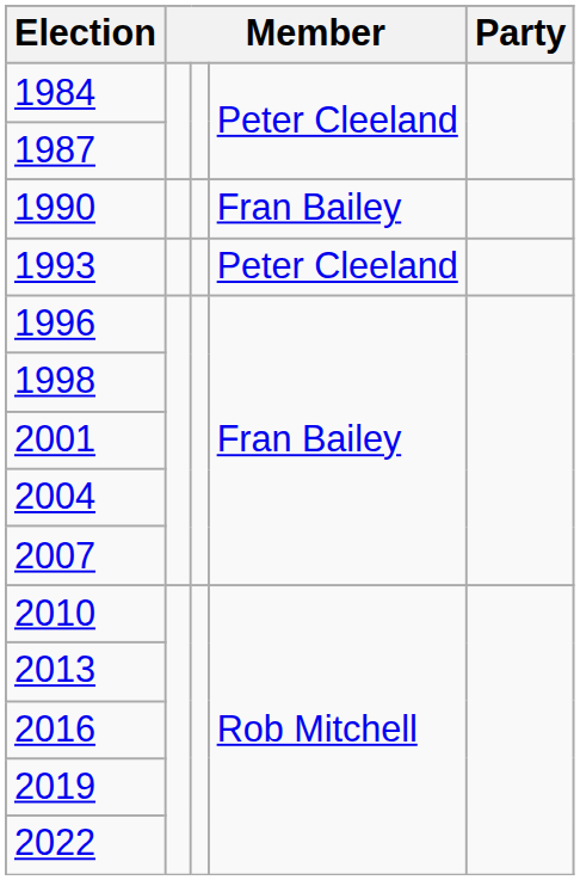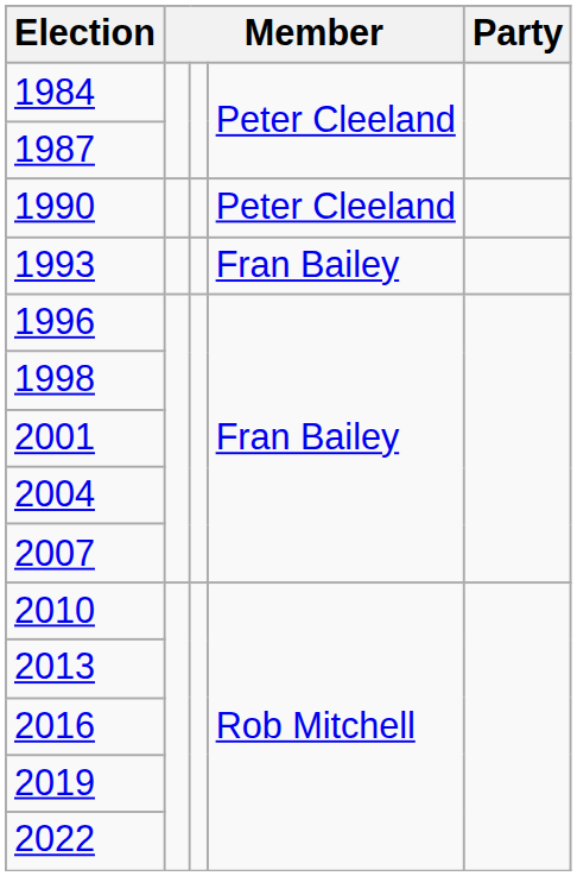 <table class="wikitable">
 <tr>
 <th>Election</th>
 <th colspan="3">Member</th>
 <th><span>Party</span></th>
 </tr>
 <tr>
 <td><a href='#'>1984</a></td>
 <td rowspan="2" > </td>
 <td rowspan="2"></td>
 <td rowspan="2"><a href='#'>Peter Cleeland</a></td>
 <td rowspan="2"></td>
 </tr>
 <tr>
 <td><a href='#'>1987</a></td>
 </tr>
 <tr>
 <td><a href='#'>1990</a></td>
 <td> </td>
 <td></td>
-<td><a href='#'>Fran Bailey</a></td>
+<td><a href='#'>Peter Cleeland</a></td>
 <td></td>
 </tr>
 <tr>
 <td><a href='#'>1993</a></td>
 <td> </td>
 <td></td>
-<td><a href='#'>Peter Cleeland</a></td>
+<td><a href='#'>Fran Bailey</a></td>
 <td></td>
 </tr>
 <tr>
 <td><a href='#'>1996</a></td>
 <td rowspan="5" > </td>
 <td rowspan="5"></td>
 <td rowspan="5"><a href='#'>Fran Bailey</a></td>
 <td rowspan="5"></td>
 </tr>
 <tr>
 <td><a href='#'>1998</a></td>
 </tr>
 <tr>
 <td><a href='#'>2001</a></td>
 </tr>
 <tr>
 <td><a href='#'>2004</a></td>
 </tr>
 <tr>
 <td><a href='#'>2007</a></td>
 </tr>
 <tr>
 <td><a href='#'>2010</a></td>
 <td rowspan=5 > </td>
 <td rowspan=5></td>
 <td rowspan=5><a href='#'>Rob Mitchell</a></td>
 <td rowspan=5></td>
 </tr>
 <tr>
 <td><a href='#'>2013</a></td>
 </tr>
 <tr>
 <td><a href='#'>2016</a></td>
 </tr>
 <tr>
 <td><a href='#'>2019</a></td>
 </tr>
 <tr>
 <td><a href='#'>2022</a></td>
 </tr>
 </table>
